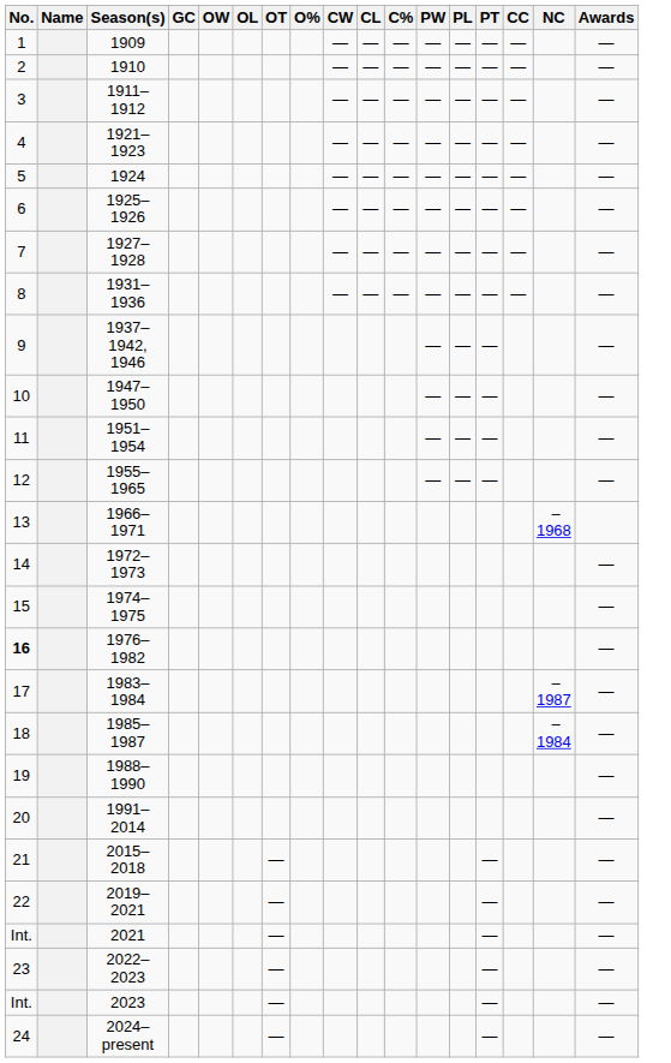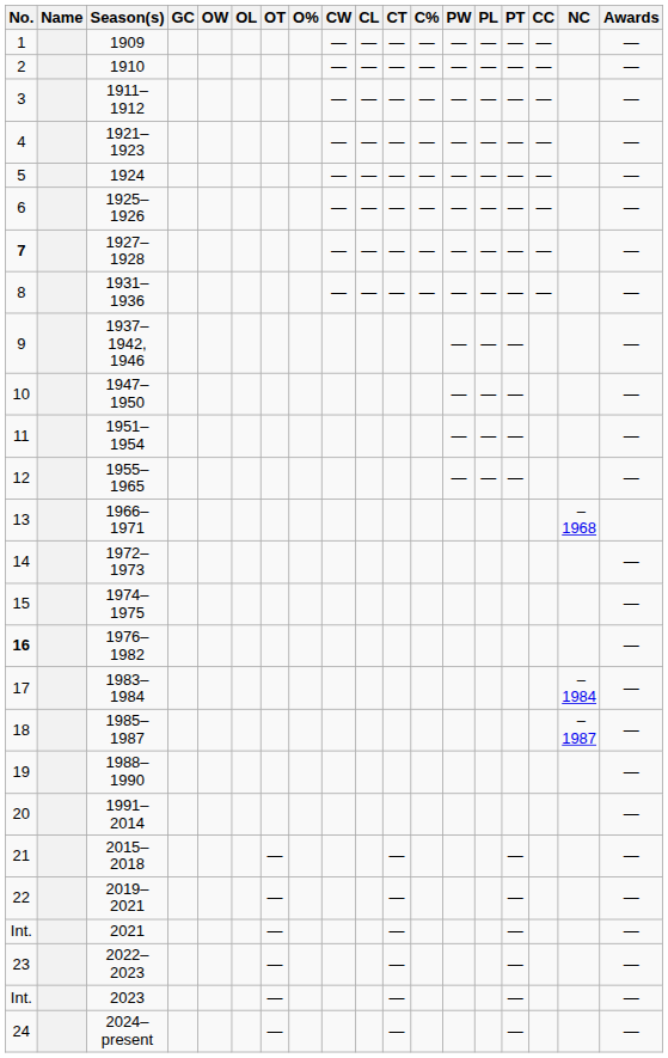 <table class="wikitable sortable" style="text-align:center">
 <tr>
 <th scope="col" class="unsortable">No.</th>
 <th scope="col">Name<br></th>
 <th scope="col">Season(s)<br></th>
 <th scope="col">GC</th>
 <th scope="col">OW</th>
 <th scope="col">OL</th>
 <th scope="col">OT</th>
 <th scope="col">O%</th>
 <th scope="col">CW</th>
 <th scope="col">CL</th>
+<th scope="col">CT</th>
 <th scope="col">C%</th>
 <th scope="col">PW</th>
 <th scope="col">PL</th>
 <th scope="col">PT</th>
 <th scope="col">CC</th>
 <th scope="col">NC</th>
 <th scope="col" class="unsortable">Awards</th>
 </tr>
 <tr>
 <td>1</td>
 <th scope="row"></th>
 <td>1909</td>
 <td></td>
 <td></td>
 <td></td>
 <td></td>
 <td></td>
+<td>—</td>
 <td>—</td>
 <td>—</td>
 <td>—</td>
 <td>—</td>
 <td>—</td>
 <td>—</td>
 <td>—</td>
 <td></td>
 <td>—</td>
 </tr>
 <tr>
 <td>2</td>
 <th scope="row"></th>
 <td>1910</td>
 <td></td>
 <td></td>
 <td></td>
 <td></td>
 <td></td>
 <td>—</td>
 <td>—</td>
 <td>—</td>
 <td>—</td>
 <td>—</td>
 <td>—</td>
 <td>—</td>
+<td>—</td>
 <td></td>
 <td>—</td>
 </tr>
 <tr>
 <td>3</td>
 <th scope="row"></th>
 <td>1911–1912</td>
 <td></td>
 <td></td>
 <td></td>
 <td></td>
 <td></td>
+<td>—</td>
 <td>—</td>
 <td>—</td>
 <td>—</td>
 <td>—</td>
 <td>—</td>
 <td>—</td>
 <td>—</td>
 <td></td>
 <td>—</td>
 </tr>
 <tr>
 <td>4</td>
 <th scope="row"></th>
 <td>1921–1923</td>
 <td></td>
 <td></td>
 <td></td>
 <td></td>
 <td></td>
 <td>—</td>
 <td>—</td>
 <td>—</td>
 <td>—</td>
 <td>—</td>
 <td>—</td>
 <td>—</td>
+<td>—</td>
 <td></td>
 <td>—</td>
 </tr>
 <tr>
 <td>5</td>
 <th scope="row"></th>
 <td>1924</td>
 <td></td>
 <td></td>
 <td></td>
 <td></td>
 <td></td>
+<td>—</td>
 <td>—</td>
 <td>—</td>
 <td>—</td>
 <td>—</td>
 <td>—</td>
 <td>—</td>
 <td>—</td>
 <td></td>
 <td>—</td>
 </tr>
 <tr>
 <td>6</td>
 <th scope="row"></th>
 <td>1925–1926</td>
 <td></td>
 <td></td>
 <td></td>
 <td></td>
 <td></td>
 <td>—</td>
 <td>—</td>
 <td>—</td>
 <td>—</td>
 <td>—</td>
 <td>—</td>
 <td>—</td>
+<td>—</td>
 <td></td>
 <td>—</td>
 </tr>
 <tr>
-<td>7</td>
+<td><strong>7</strong></td>
 <th scope="row"></th>
 <td>1927–1928</td>
 <td></td>
 <td></td>
 <td></td>
 <td></td>
 <td></td>
+<td>—</td>
 <td>—</td>
 <td>—</td>
 <td>—</td>
 <td>—</td>
 <td>—</td>
 <td>—</td>
 <td>—</td>
 <td></td>
 <td>—</td>
 </tr>
 <tr>
 <td>8</td>
 <th scope="row"></th>
 <td>1931–1936</td>
 <td></td>
 <td></td>
 <td></td>
 <td></td>
 <td></td>
 <td>—</td>
 <td>—</td>
 <td>—</td>
 <td>—</td>
 <td>—</td>
 <td>—</td>
 <td>—</td>
+<td>—</td>
 <td></td>
 <td>—</td>
 </tr>
 <tr>
 <td>9</td>
 <th scope="row"></th>
 <td>1937–1942, 1946</td>
+<td></td>
 <td></td>
 <td></td>
 <td></td>
 <td></td>
 <td></td>
 <td></td>
 <td></td>
 <td></td>
 <td>—</td>
 <td>—</td>
 <td>—</td>
 <td></td>
 <td></td>
 <td>—</td>
 </tr>
 <tr>
 <td>10</td>
 <th scope="row"></th>
 <td>1947–1950</td>
 <td></td>
 <td></td>
 <td></td>
 <td></td>
 <td></td>
 <td></td>
 <td></td>
 <td></td>
+<td></td>
 <td>—</td>
 <td>—</td>
 <td>—</td>
 <td></td>
 <td></td>
 <td>—</td>
 </tr>
 <tr>
 <td>11</td>
 <th scope="row"></th>
 <td>1951–1954</td>
+<td></td>
 <td></td>
 <td></td>
 <td></td>
 <td></td>
 <td></td>
 <td></td>
 <td></td>
 <td></td>
 <td>—</td>
 <td>—</td>
 <td>—</td>
 <td></td>
 <td></td>
 <td>—</td>
 </tr>
 <tr>
 <td>12</td>
 <th scope="row"></th>
 <td>1955–1965</td>
 <td></td>
 <td></td>
 <td></td>
 <td></td>
 <td></td>
 <td></td>
 <td></td>
 <td></td>
+<td></td>
 <td>—</td>
 <td>—</td>
 <td>—</td>
 <td></td>
 <td></td>
 <td>—</td>
 </tr>
 <tr>
 <td>13</td>
 <th scope="row"></th>
 <td>1966–1971</td>
+<td></td>
 <td></td>
 <td></td>
 <td></td>
 <td></td>
 <td></td>
 <td></td>
 <td></td>
 <td></td>
 <td></td>
 <td></td>
 <td></td>
 <td></td>
 <td> – <a href='#'>1968</a></td>
 <td></td>
 </tr>
 <tr>
 <td>14</td>
 <th scope="row"></th>
 <td>1972–1973</td>
 <td></td>
 <td></td>
 <td></td>
 <td></td>
 <td></td>
 <td></td>
 <td></td>
 <td></td>
 <td></td>
 <td></td>
 <td></td>
 <td></td>
 <td></td>
+<td></td>
 <td>—</td>
 </tr>
 <tr>
 <td>15</td>
 <th scope="row"></th>
 <td>1974–1975</td>
+<td></td>
 <td></td>
 <td></td>
 <td></td>
 <td></td>
 <td></td>
 <td></td>
 <td></td>
 <td></td>
 <td></td>
 <td></td>
 <td></td>
 <td></td>
 <td></td>
 <td>—</td>
 </tr>
 <tr>
 <td><strong>16</strong></td>
 <th scope="row"></th>
 <td>1976–1982</td>
 <td></td>
 <td></td>
 <td></td>
 <td></td>
 <td></td>
 <td></td>
 <td></td>
 <td></td>
 <td></td>
 <td></td>
 <td></td>
 <td></td>
 <td></td>
+<td></td>
 <td>—</td>
 </tr>
 <tr>
 <td>17</td>
 <th scope="row"></th>
 <td>1983–1984</td>
 <td></td>
 <td></td>
 <td></td>
 <td></td>
 <td></td>
 <td></td>
 <td></td>
 <td></td>
 <td></td>
 <td></td>
 <td></td>
 <td></td>
-<td> – <a href='#'>1987</a></td>
+<td></td>
+<td> – <a href='#'>1984</a></td>
 <td>—</td>
 </tr>
 <tr>
 <td>18</td>
 <th scope="row"></th>
 <td>1985–1987</td>
 <td></td>
 <td></td>
 <td></td>
 <td></td>
 <td></td>
 <td></td>
 <td></td>
 <td></td>
 <td></td>
 <td></td>
 <td></td>
 <td></td>
-<td> – <a href='#'>1984</a></td>
+<td></td>
+<td> – <a href='#'>1987</a></td>
 <td>—</td>
 </tr>
 <tr>
 <td>19</td>
 <th scope="row"></th>
 <td>1988–1990</td>
+<td></td>
 <td></td>
 <td></td>
 <td></td>
 <td></td>
 <td></td>
 <td></td>
 <td></td>
 <td></td>
 <td></td>
 <td></td>
 <td></td>
 <td></td>
 <td></td>
 <td>—</td>
 </tr>
 <tr>
 <td>20</td>
 <th scope="row"></th>
 <td>1991–2014</td>
 <td></td>
 <td></td>
 <td></td>
 <td></td>
 <td></td>
 <td></td>
 <td></td>
 <td></td>
 <td></td>
 <td></td>
 <td></td>
 <td></td>
 <td></td>
+<td></td>
 <td>—</td>
 </tr>
 <tr>
 <td>21</td>
 <th scope="row"></th>
 <td>2015–2018</td>
 <td></td>
 <td></td>
 <td></td>
 <td>—</td>
 <td></td>
 <td></td>
 <td></td>
+<td>—</td>
 <td></td>
 <td></td>
 <td></td>
 <td>—</td>
 <td></td>
 <td></td>
 <td>—</td>
 </tr>
 <tr>
 <td>22</td>
 <th scope="row"></th>
 <td>2019–2021</td>
 <td></td>
 <td></td>
 <td></td>
 <td>—</td>
 <td></td>
 <td></td>
 <td></td>
+<td>—</td>
 <td></td>
 <td></td>
 <td></td>
 <td>—</td>
 <td></td>
 <td></td>
 <td>—</td>
 </tr>
 <tr>
 <td>Int.</td>
 <th scope="row"></th>
 <td>2021</td>
 <td></td>
 <td></td>
 <td></td>
 <td>—</td>
 <td></td>
 <td></td>
 <td></td>
+<td>—</td>
 <td></td>
 <td></td>
 <td></td>
 <td>—</td>
 <td></td>
 <td></td>
 <td>—</td>
 </tr>
 <tr>
 <td>23</td>
 <th scope="row"></th>
 <td>2022–2023</td>
 <td></td>
 <td></td>
 <td></td>
 <td>—</td>
 <td></td>
 <td></td>
 <td></td>
+<td>—</td>
 <td></td>
 <td></td>
 <td></td>
 <td>—</td>
 <td></td>
 <td></td>
 <td>—</td>
 </tr>
 <tr>
 <td>Int.</td>
 <th scope="row"></th>
 <td>2023</td>
 <td></td>
 <td></td>
 <td></td>
 <td>—</td>
 <td></td>
 <td></td>
 <td></td>
+<td>—</td>
 <td></td>
 <td></td>
 <td></td>
 <td>—</td>
 <td></td>
 <td></td>
 <td>—</td>
 </tr>
 <tr>
 <td>24</td>
 <th scope="row"></th>
 <td>2024–present</td>
 <td></td>
 <td></td>
 <td></td>
 <td>—</td>
 <td></td>
 <td></td>
 <td></td>
+<td>—</td>
 <td></td>
 <td></td>
 <td></td>
 <td>—</td>
 <td></td>
 <td></td>
 <td>—</td>
 </tr>
 </table>
